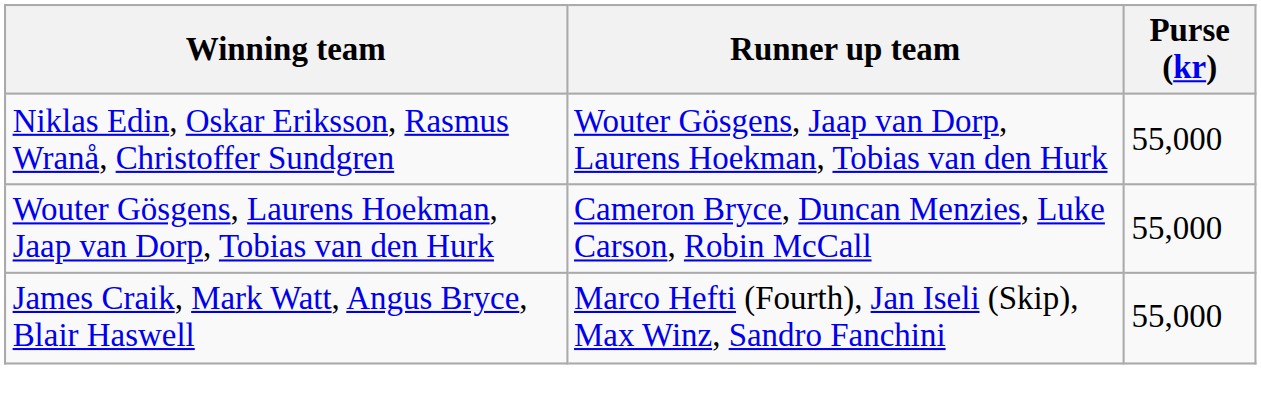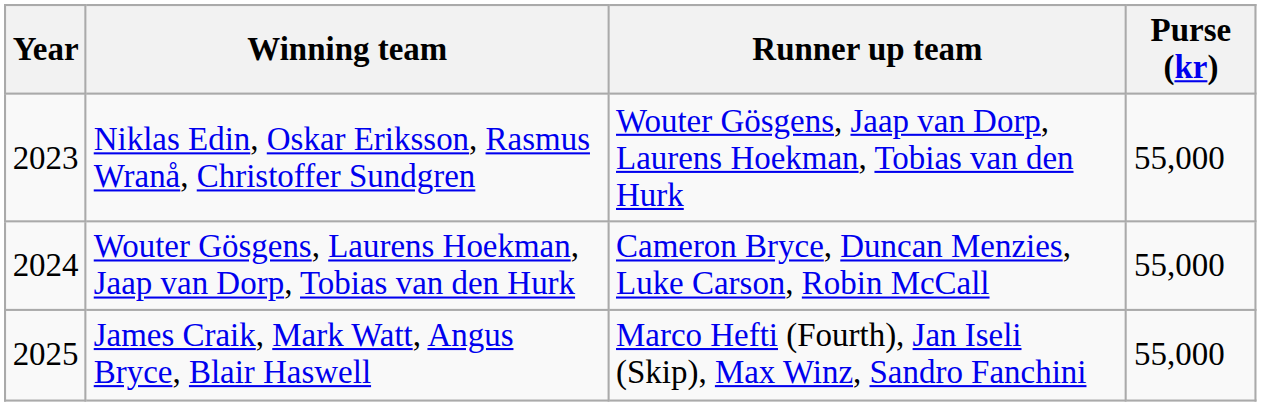 <table class="wikitable">
 <tr>
+<th scope="col">Year</th>
 <th scope="col">Winning team</th>
 <th scope="col">Runner up team</th>
 <th scope="col">Purse (<a href='#'>kr</a>)</th>
 </tr>
 <tr>
+<td>2023</td>
 <td> <a href='#'>Niklas Edin</a>, <a href='#'>Oskar Eriksson</a>, <a href='#'>Rasmus Wranå</a>, <a href='#'>Christoffer Sundgren</a></td>
 <td> <a href='#'>Wouter Gösgens</a>, <a href='#'>Jaap van Dorp</a>, <a href='#'>Laurens Hoekman</a>, <a href='#'>Tobias van den Hurk</a></td>
 <td>55,000</td>
 </tr>
 <tr>
+<td>2024</td>
 <td> <a href='#'>Wouter Gösgens</a>, <a href='#'>Laurens Hoekman</a>, <a href='#'>Jaap van Dorp</a>, <a href='#'>Tobias van den Hurk</a></td>
 <td> <a href='#'>Cameron Bryce</a>, <a href='#'>Duncan Menzies</a>, <a href='#'>Luke Carson</a>, <a href='#'>Robin McCall</a></td>
 <td>55,000</td>
 </tr>
 <tr>
+<td>2025</td>
 <td> <a href='#'>James Craik</a>, <a href='#'>Mark Watt</a>, <a href='#'>Angus Bryce</a>, <a href='#'>Blair Haswell</a></td>
 <td> <a href='#'>Marco Hefti</a> (Fourth), <a href='#'>Jan Iseli</a> (Skip), <a href='#'>Max Winz</a>, <a href='#'>Sandro Fanchini</a></td>
 <td>55,000</td>
 </tr>
 </table>
